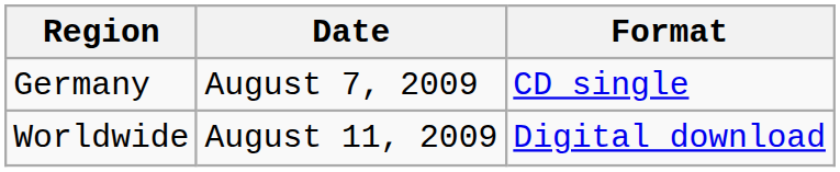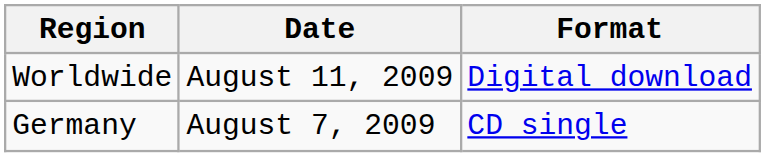 <table class="wikitable">
 <tr>
 <th>Region</th>
 <th>Date</th>
 <th>Format</th>
 </tr>
 <tr>
+<td>Worldwide</td>
+<td>August 11, 2009</td>
+<td><a href='#'>Digital download</a></td>
+</tr>
+<tr>
 <td>Germany</td>
 <td>August 7, 2009</td>
 <td><a href='#'>CD single</a></td>
 </tr>
-<tr>
-<td>Worldwide</td>
-<td>August 11, 2009</td>
-<td><a href='#'>Digital download</a></td>
-</tr>
 </table>
